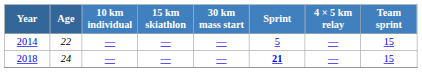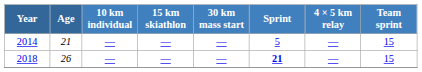 <table class="wikitable" style="font-size:95%; text-align:center; border:grey solid 1px; border-collapse:collapse; background:#ffffff;">
 <tr>
 <th style="background-color:#369; color:white; width:60px;"> Year </th>
 <th style="background-color:#369; color:white; width:40px;"> Age </th>
 <th style="background-color:#4180be; color:white; width:75px;"> 10 km <br> individual </th>
 <th style="background-color:#4180be; color:white; width:75px;"> 15 km <br> skiathlon </th>
 <th style="background-color:#4180be; color:white; width:75px;"> 30 km <br> mass start </th>
 <th style="background-color:#4180be; color:white; width:75px;"> Sprint </th>
 <th style="background-color:#4180be; color:white; width:75px;"> 4 × 5 km <br> relay </th>
 <th style="background-color:#4180be; color:white; width:75px;"> Team <br> sprint </th>
 </tr>
 <tr>
 <td><a href='#'>2014</a></td>
-<td><em>22</em></td>
+<td><em>21</em></td>
 <td><a href='#'>—</a></td>
 <td><a href='#'>—</a></td>
 <td><a href='#'>—</a></td>
 <td><a href='#'>5</a></td>
 <td><a href='#'>—</a></td>
 <td><a href='#'>15</a></td>
 </tr>
 <tr>
 <td><a href='#'>2018</a></td>
-<td><em>24</em></td>
+<td><em>26</em></td>
 <td><a href='#'>—</a></td>
 <td><a href='#'>—</a></td>
 <td><a href='#'>—</a></td>
 <td><strong><a href='#'>21</a></strong></td>
 <td><a href='#'>—</a></td>
 <td><a href='#'>15</a></td>
 </tr>
 <tr>
 </tr>
 </table>
